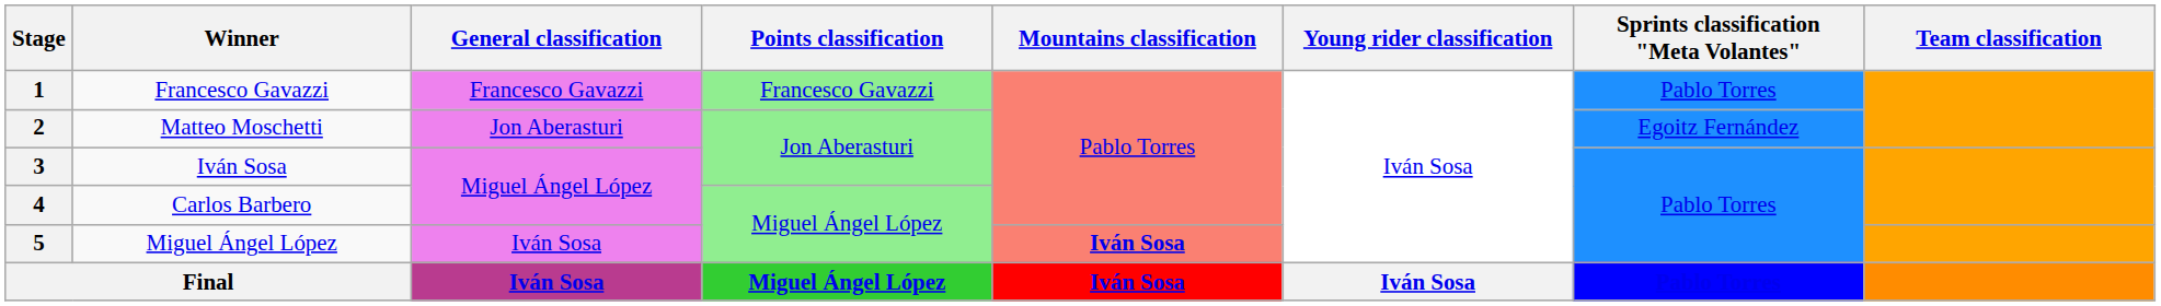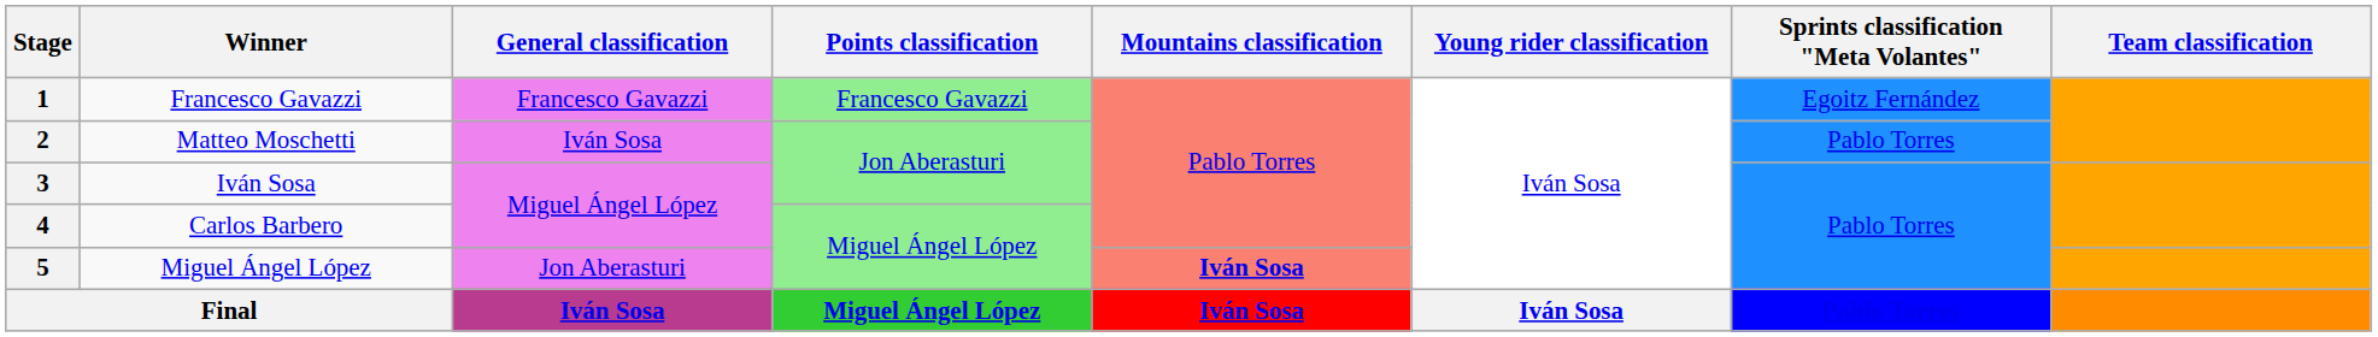 <table class="wikitable" style="text-align: center; font-size:smaller;">
 <tr>
 <th style="width:1%;">Stage</th>
 <th style="width:14%;">Winner</th>
 <th style="width:12%;"><a href='#'>General classification</a><br></th>
 <th style="width:12%;"><a href='#'>Points classification</a><br></th>
 <th style="width:12%;"><a href='#'>Mountains classification</a><br></th>
 <th style="width:12%;"><a href='#'>Young rider classification</a><br></th>
 <th style="width:12%;">Sprints classification<br>"Meta Volantes"</th>
 <th style="width:12%;"><a href='#'>Team classification</a></th>
 </tr>
 <tr>
 <th>1</th>
 <td><a href='#'>Francesco Gavazzi</a></td>
 <td style="background:violet"><a href='#'>Francesco Gavazzi</a></td>
 <td style="background:lightgreen;"><a href='#'>Francesco Gavazzi</a></td>
 <td style="background:salmon;" rowspan=4><a href='#'>Pablo Torres</a></td>
 <td style="background:white;" rowspan=5><a href='#'>Iván Sosa</a></td>
-<td style="background:dodgerblue;"><a href='#'>Pablo Torres</a></td>
+<td style="background:dodgerblue;"><a href='#'>Egoitz Fernández</a></td>
 <td style="background:orange;" rowspan=2></td>
 </tr>
 <tr>
 <th>2</th>
 <td><a href='#'>Matteo Moschetti</a></td>
-<td style="background:violet"><a href='#'>Jon Aberasturi</a></td>
+<td style="background:violet"><a href='#'>Iván Sosa</a></td>
 <td style="background:lightgreen;" rowspan=2><a href='#'>Jon Aberasturi</a></td>
-<td style="background:dodgerblue;"><a href='#'>Egoitz Fernández</a></td>
+<td style="background:dodgerblue;"><a href='#'>Pablo Torres</a></td>
 </tr>
 <tr>
 <th>3</th>
 <td><a href='#'>Iván Sosa</a></td>
 <td style="background:violet" rowspan=2><a href='#'>Miguel Ángel López</a></td>
 <td style="background:dodgerblue;" rowspan=3><a href='#'>Pablo Torres</a></td>
 <td style="background:orange;" rowspan=2></td>
 </tr>
 <tr>
 <th>4</th>
 <td><a href='#'>Carlos Barbero</a></td>
 <td style="background:lightgreen;" rowspan=2><a href='#'>Miguel Ángel López</a></td>
 </tr>
 <tr>
 <th>5</th>
 <td><a href='#'>Miguel Ángel López</a></td>
-<td style="background:violet"><a href='#'>Iván Sosa</a></td>
+<td style="background:violet"><a href='#'>Jon Aberasturi</a></td>
 <td style="background:salmon;"><strong><a href='#'>Iván Sosa</a></strong></td>
 <td style="background:orange;"></td>
 </tr>
 <tr>
 <th colspan=2><strong>Final</strong></th>
 <th style="background:#B93B8F;"><a href='#'>Iván Sosa</a></th>
 <th style="background:limegreen;"><a href='#'>Miguel Ángel López</a></th>
 <th style="background:red;"><a href='#'>Iván Sosa</a></th>
 <th style="background:offwhite"><a href='#'>Iván Sosa</a></th>
 <th style="background:blue"><a href='#'>Pablo Torres</a></th>
 <th style="background:darkorange;"></th>
 </tr>
 </table>
